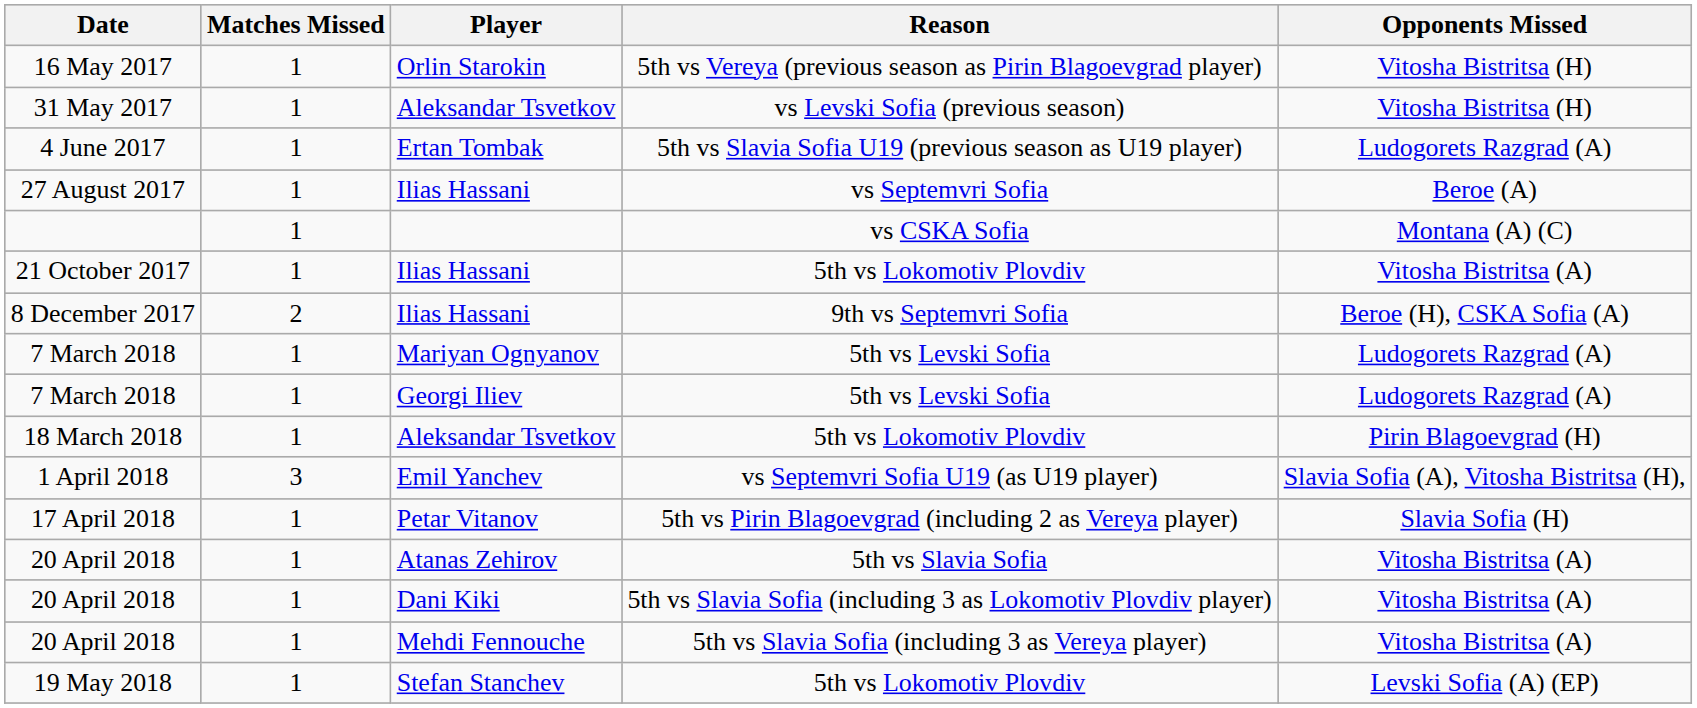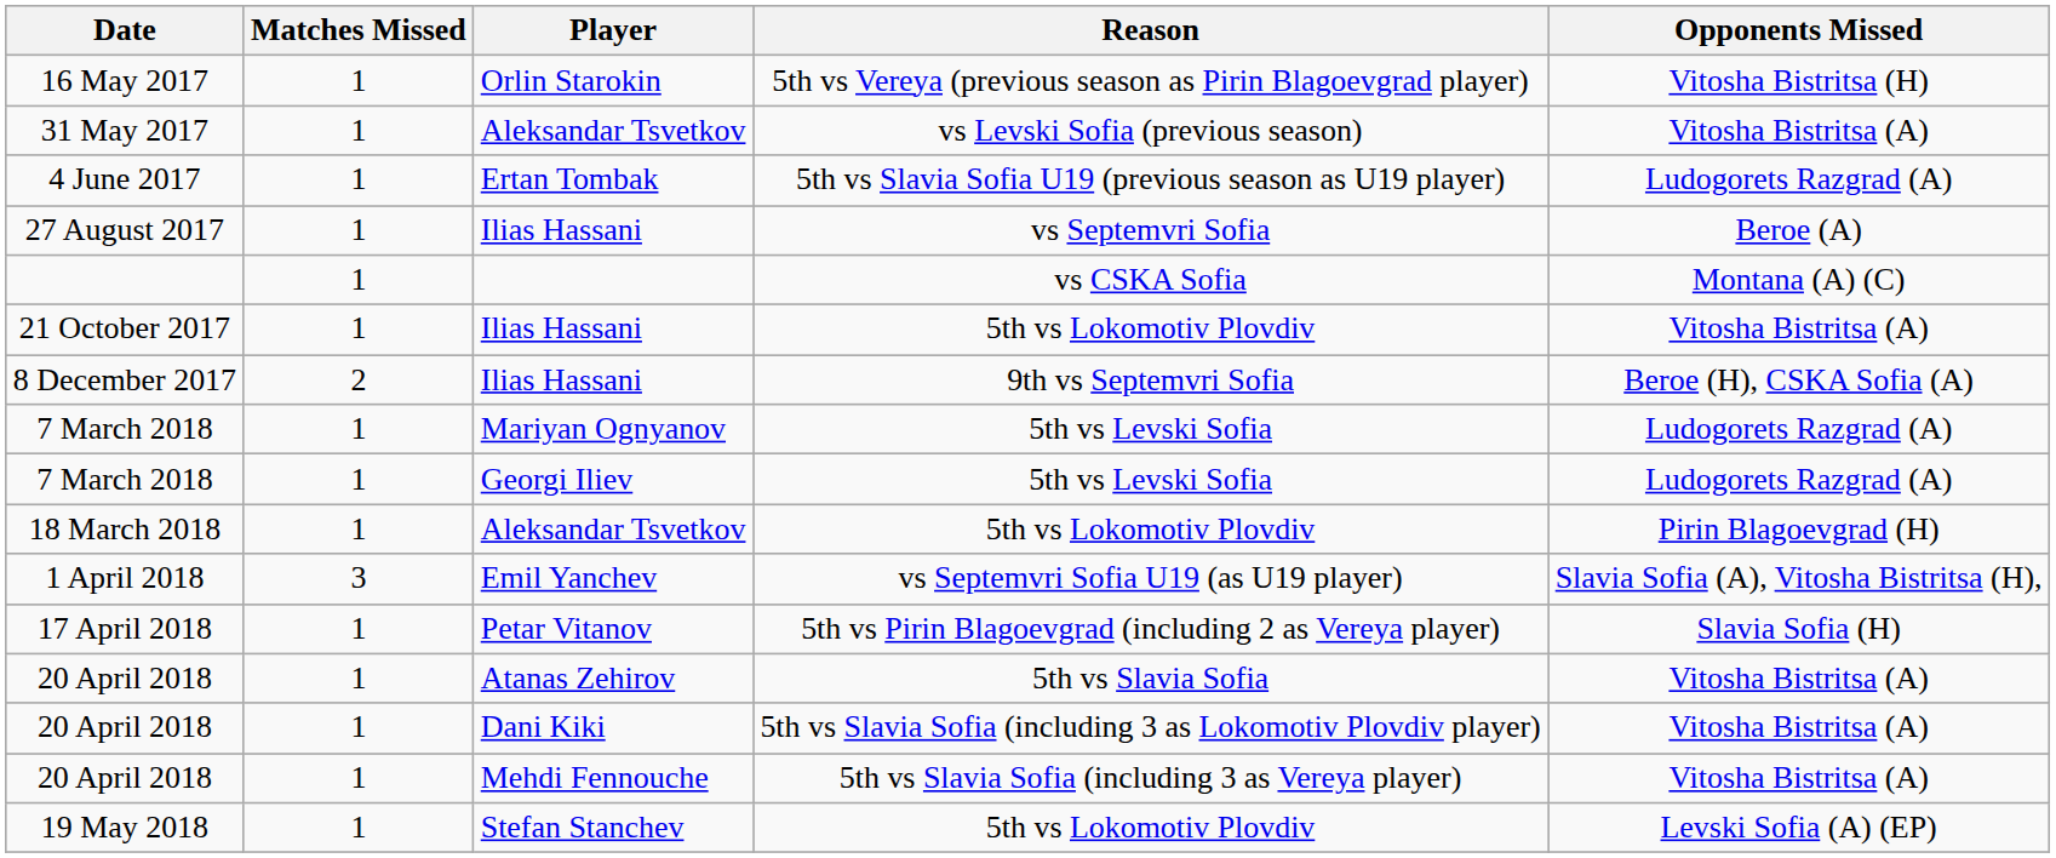 <table class="wikitable" style="text-align: center">
 <tr>
 <th>Date</th>
 <th>Matches Missed</th>
 <th>Player</th>
 <th>Reason</th>
 <th>Opponents Missed</th>
 </tr>
 <tr>
 <td>16 May 2017</td>
 <td>1</td>
 <td style="text-align:left;"> <a href='#'>Orlin Starokin</a></td>
 <td>5th  vs <a href='#'>Vereya</a> (previous season as <a href='#'>Pirin Blagoevgrad</a> player)</td>
 <td><a href='#'>Vitosha Bistritsa</a> (H)</td>
 </tr>
 <tr>
 <td>31 May 2017</td>
 <td>1</td>
 <td style="text-align:left;"> <a href='#'>Aleksandar Tsvetkov</a></td>
 <td> vs <a href='#'>Levski Sofia</a> (previous season)</td>
-<td><a href='#'>Vitosha Bistritsa</a> (H)</td>
+<td><a href='#'>Vitosha Bistritsa</a> (A)</td>
 </tr>
 <tr>
 <td>4 June 2017</td>
 <td>1</td>
 <td style="text-align:left;"> <a href='#'>Ertan Tombak</a></td>
 <td>5th  vs <a href='#'>Slavia Sofia U19</a> (previous season as U19 player)</td>
 <td><a href='#'>Ludogorets Razgrad</a> (A)</td>
 </tr>
 <tr>
 <td>27 August 2017</td>
 <td>1</td>
 <td style="text-align:left;"> <a href='#'>Ilias Hassani</a></td>
 <td> vs <a href='#'>Septemvri Sofia</a></td>
 <td><a href='#'>Beroe</a> (A)</td>
 </tr>
 <tr>
 <td></td>
 <td>1</td>
 <td style="text-align:left;"></td>
 <td> vs <a href='#'>CSKA Sofia</a></td>
 <td><a href='#'>Montana</a> (A) (C)</td>
 </tr>
 <tr>
 <td>21 October 2017</td>
 <td>1</td>
 <td style="text-align:left;"> <a href='#'>Ilias Hassani</a></td>
 <td>5th  vs <a href='#'>Lokomotiv Plovdiv</a></td>
 <td><a href='#'>Vitosha Bistritsa</a> (A)</td>
 </tr>
 <tr>
 <td>8 December 2017</td>
 <td>2</td>
 <td style="text-align:left;"> <a href='#'>Ilias Hassani</a></td>
 <td>9th  vs <a href='#'>Septemvri Sofia</a></td>
 <td><a href='#'>Beroe</a> (H), <a href='#'>CSKA Sofia</a> (A)</td>
 </tr>
 <tr>
 <td>7 March 2018</td>
 <td>1</td>
 <td style="text-align:left;"> <a href='#'>Mariyan Ognyanov</a></td>
 <td>5th  vs <a href='#'>Levski Sofia</a></td>
 <td><a href='#'>Ludogorets Razgrad</a> (A)</td>
 </tr>
 <tr>
 <td>7 March 2018</td>
 <td>1</td>
 <td style="text-align:left;"> <a href='#'>Georgi Iliev</a></td>
 <td>5th  vs <a href='#'>Levski Sofia</a></td>
 <td><a href='#'>Ludogorets Razgrad</a> (A)</td>
 </tr>
 <tr>
 <td>18 March 2018</td>
 <td>1</td>
 <td style="text-align:left;"> <a href='#'>Aleksandar Tsvetkov</a></td>
 <td>5th  vs <a href='#'>Lokomotiv Plovdiv</a></td>
 <td><a href='#'>Pirin Blagoevgrad</a> (H)</td>
 </tr>
 <tr>
 <td>1 April 2018</td>
 <td>3</td>
 <td style="text-align:left;"> <a href='#'>Emil Yanchev</a></td>
 <td> vs <a href='#'>Septemvri Sofia U19</a> (as U19 player)</td>
 <td><a href='#'>Slavia Sofia</a> (A), <a href='#'>Vitosha Bistritsa</a> (H), </td>
 </tr>
 <tr>
 <td>17 April 2018</td>
 <td>1</td>
 <td style="text-align:left;"> <a href='#'>Petar Vitanov</a></td>
 <td>5th  vs <a href='#'>Pirin Blagoevgrad</a> (including 2  as <a href='#'>Vereya</a> player)</td>
 <td><a href='#'>Slavia Sofia</a> (H)</td>
 </tr>
 <tr>
 <td>20 April 2018</td>
 <td>1</td>
 <td style="text-align:left;"> <a href='#'>Atanas Zehirov</a></td>
 <td>5th  vs <a href='#'>Slavia Sofia</a></td>
 <td><a href='#'>Vitosha Bistritsa</a> (A)</td>
 </tr>
 <tr>
 <td>20 April 2018</td>
 <td>1</td>
 <td style="text-align:left;"> <a href='#'>Dani Kiki</a></td>
 <td>5th  vs <a href='#'>Slavia Sofia</a> (including 3  as <a href='#'>Lokomotiv Plovdiv</a> player)</td>
 <td><a href='#'>Vitosha Bistritsa</a> (A)</td>
 </tr>
 <tr>
 <td>20 April 2018</td>
 <td>1</td>
 <td style="text-align:left;"> <a href='#'>Mehdi Fennouche</a></td>
 <td>5th  vs <a href='#'>Slavia Sofia</a> (including 3  as <a href='#'>Vereya</a> player)</td>
 <td><a href='#'>Vitosha Bistritsa</a> (A)</td>
 </tr>
 <tr>
 <td>19 May 2018</td>
 <td>1</td>
 <td style="text-align:left;"> <a href='#'>Stefan Stanchev</a></td>
 <td>5th  vs <a href='#'>Lokomotiv Plovdiv</a></td>
 <td><a href='#'>Levski Sofia</a> (A) (EP)</td>
 </tr>
 </table>
